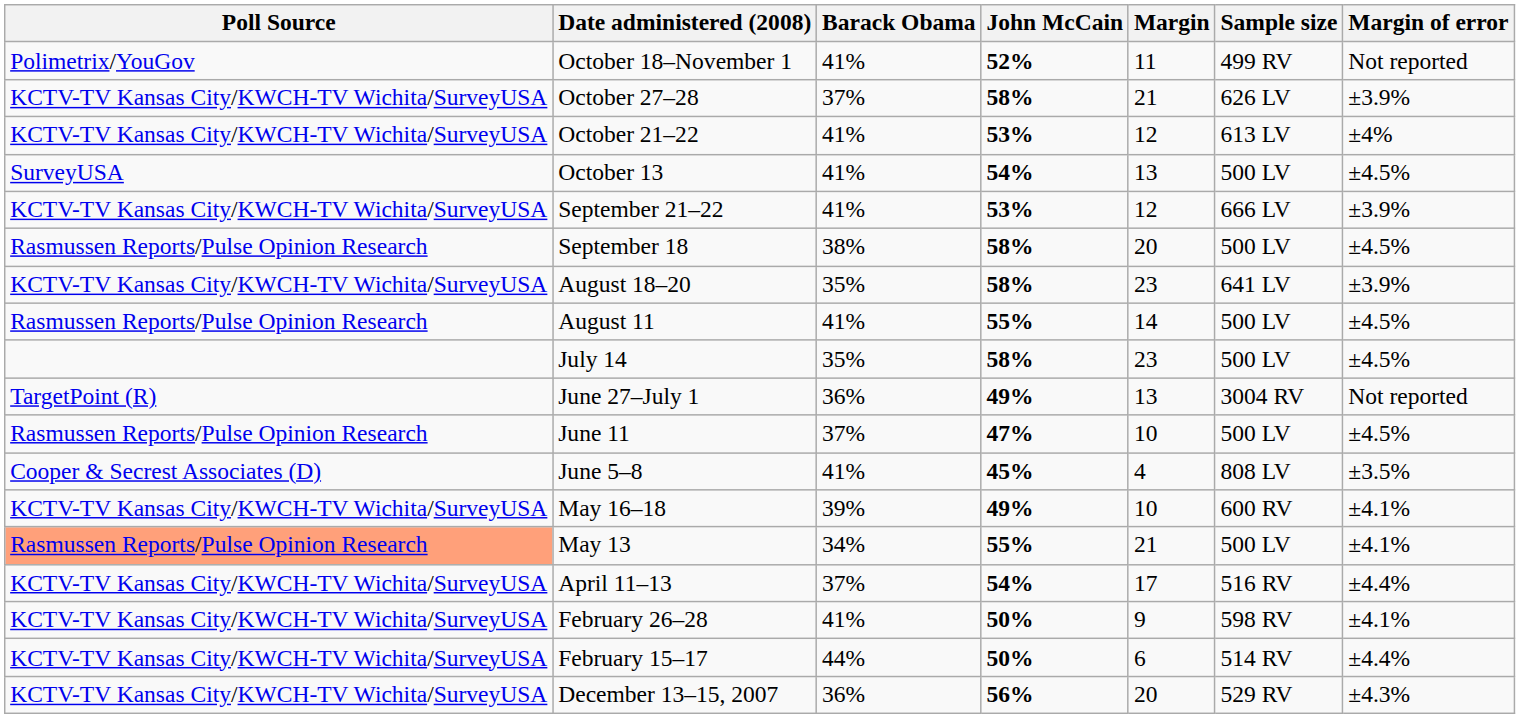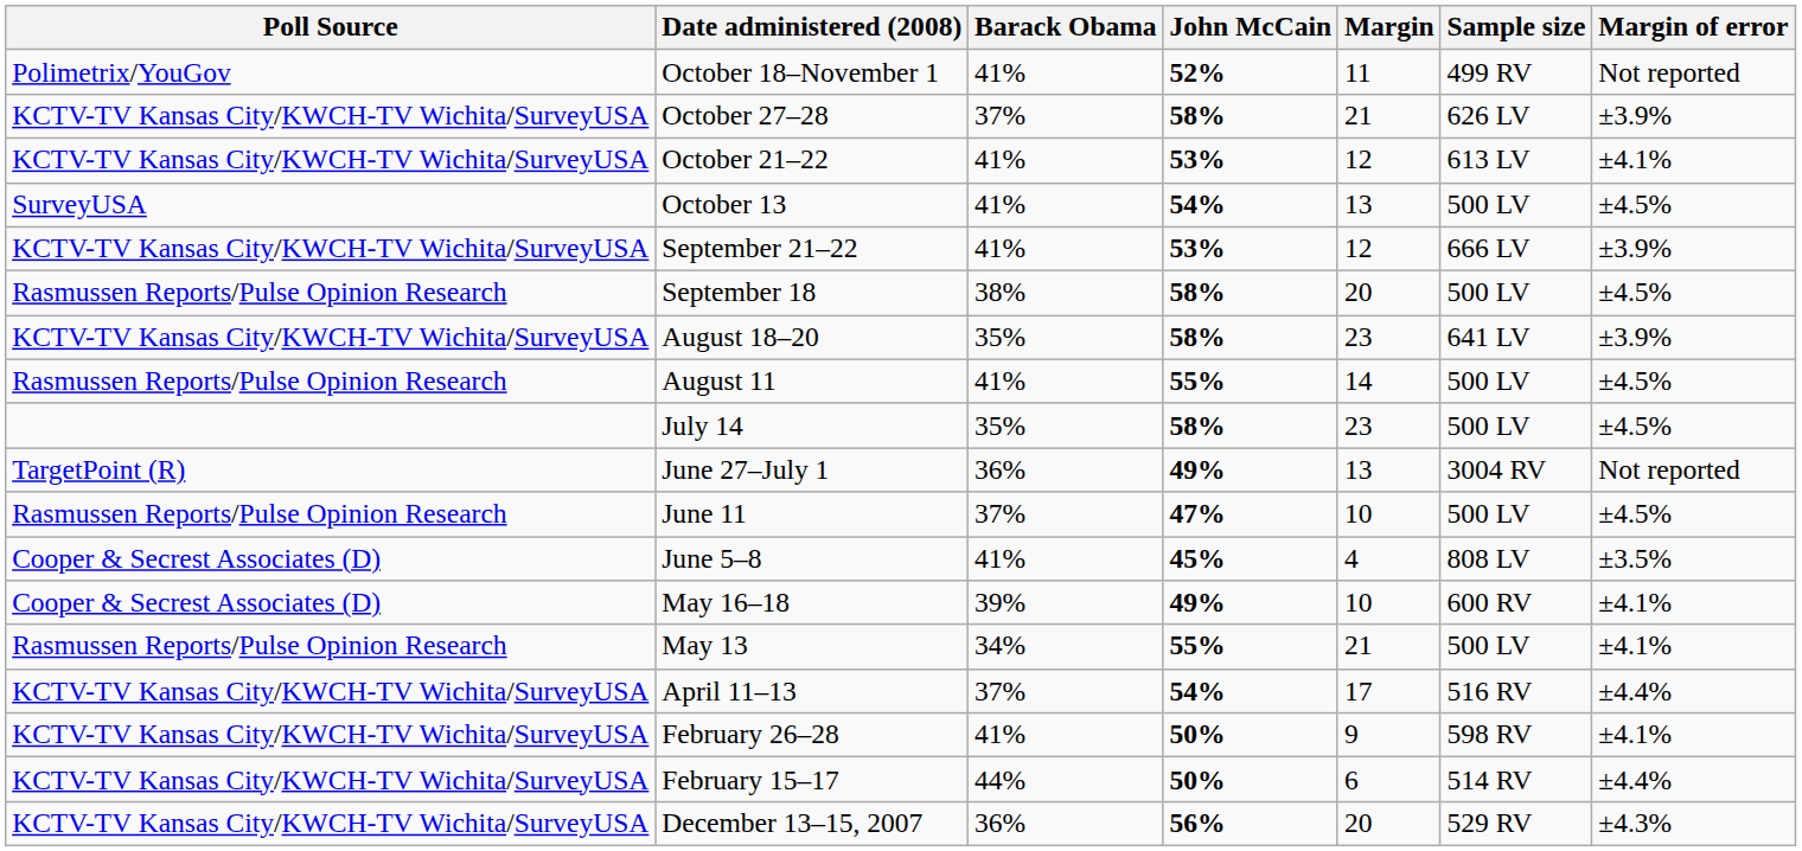 <table class="wikitable collapsible">
 <tr>
 <th>Poll Source</th>
 <th>Date administered (2008)</th>
 <th>Barack Obama</th>
 <th>John McCain</th>
 <th>Margin</th>
 <th>Sample size</th>
 <th>Margin of error</th>
 </tr>
 <tr>
 <td><a href='#'>Polimetrix</a>/<a href='#'>YouGov</a></td>
 <td>October 18–November 1</td>
 <td>41%</td>
 <td><strong>52%</strong></td>
 <td>11</td>
 <td>499 RV</td>
 <td>Not reported</td>
 </tr>
 <tr>
 <td><a href='#'>KCTV-TV Kansas City</a>/<a href='#'>KWCH-TV Wichita</a>/<a href='#'>SurveyUSA</a></td>
 <td>October 27–28</td>
 <td>37%</td>
 <td><strong>58%</strong></td>
 <td>21</td>
 <td>626 LV</td>
 <td>±3.9%</td>
 </tr>
 <tr>
 <td><a href='#'>KCTV-TV Kansas City</a>/<a href='#'>KWCH-TV Wichita</a>/<a href='#'>SurveyUSA</a></td>
 <td>October 21–22</td>
 <td>41%</td>
 <td><strong>53%</strong></td>
 <td>12</td>
 <td>613 LV</td>
-<td>±4%</td>
+<td>±4.1%</td>
 </tr>
 <tr>
 <td><a href='#'>SurveyUSA</a></td>
 <td>October 13</td>
 <td>41%</td>
 <td><strong>54%</strong></td>
 <td>13</td>
 <td>500 LV</td>
 <td>±4.5%</td>
 </tr>
 <tr>
 <td><a href='#'>KCTV-TV Kansas City</a>/<a href='#'>KWCH-TV Wichita</a>/<a href='#'>SurveyUSA</a></td>
 <td>September 21–22</td>
 <td>41%</td>
 <td><strong>53%</strong></td>
 <td>12</td>
 <td>666 LV</td>
 <td>±3.9%</td>
 </tr>
 <tr>
 <td><a href='#'>Rasmussen Reports</a>/<a href='#'>Pulse Opinion Research</a></td>
 <td>September 18</td>
 <td>38%</td>
 <td><strong>58%</strong></td>
 <td>20</td>
 <td>500 LV</td>
 <td>±4.5%</td>
 </tr>
 <tr>
 <td><a href='#'>KCTV-TV Kansas City</a>/<a href='#'>KWCH-TV Wichita</a>/<a href='#'>SurveyUSA</a></td>
 <td>August 18–20</td>
 <td>35%</td>
 <td><strong>58%</strong></td>
 <td>23</td>
 <td>641 LV</td>
 <td>±3.9%</td>
 </tr>
 <tr>
 <td><a href='#'>Rasmussen Reports</a>/<a href='#'>Pulse Opinion Research</a></td>
 <td>August 11</td>
 <td>41%</td>
 <td><strong>55%</strong></td>
 <td>14</td>
 <td>500 LV</td>
 <td>±4.5%</td>
 </tr>
 <tr>
 <td></td>
 <td>July 14</td>
 <td>35%</td>
 <td><strong>58%</strong></td>
 <td>23</td>
 <td>500 LV</td>
 <td>±4.5%</td>
 </tr>
 <tr>
 <td><a href='#'>TargetPoint (R)</a></td>
 <td>June 27–July 1</td>
 <td>36%</td>
 <td><strong>49%</strong></td>
 <td>13</td>
 <td>3004 RV</td>
 <td>Not reported</td>
 </tr>
 <tr>
 <td><a href='#'>Rasmussen Reports</a>/<a href='#'>Pulse Opinion Research</a></td>
 <td>June 11</td>
 <td>37%</td>
 <td><strong>47%</strong></td>
 <td>10</td>
 <td>500 LV</td>
 <td>±4.5%</td>
 </tr>
 <tr>
 <td><a href='#'>Cooper & Secrest Associates (D)</a></td>
 <td>June 5–8</td>
 <td>41%</td>
 <td><strong>45%</strong></td>
 <td>4</td>
 <td>808 LV</td>
 <td>±3.5%</td>
 </tr>
 <tr>
-<td><a href='#'>KCTV-TV Kansas City</a>/<a href='#'>KWCH-TV Wichita</a>/<a href='#'>SurveyUSA</a></td>
+<td><a href='#'>Cooper & Secrest Associates (D)</a></td>
 <td>May 16–18</td>
 <td>39%</td>
 <td><strong>49%</strong></td>
 <td>10</td>
 <td>600 RV</td>
 <td>±4.1%</td>
 </tr>
 <tr>
-<td style="background: lightsalmon;"><a href='#'>Rasmussen Reports</a>/<a href='#'>Pulse Opinion Research</a></td>
+<td><a href='#'>Rasmussen Reports</a>/<a href='#'>Pulse Opinion Research</a></td>
 <td>May 13</td>
 <td>34%</td>
 <td><strong>55%</strong></td>
 <td>21</td>
 <td>500 LV</td>
 <td>±4.1%</td>
 </tr>
 <tr>
 <td><a href='#'>KCTV-TV Kansas City</a>/<a href='#'>KWCH-TV Wichita</a>/<a href='#'>SurveyUSA</a></td>
 <td>April 11–13</td>
 <td>37%</td>
 <td><strong>54%</strong></td>
 <td>17</td>
 <td>516 RV</td>
 <td>±4.4%</td>
 </tr>
 <tr>
 <td><a href='#'>KCTV-TV Kansas City</a>/<a href='#'>KWCH-TV Wichita</a>/<a href='#'>SurveyUSA</a></td>
 <td>February 26–28</td>
 <td>41%</td>
 <td><strong>50%</strong></td>
 <td>9</td>
 <td>598 RV</td>
 <td>±4.1%</td>
 </tr>
 <tr>
 <td><a href='#'>KCTV-TV Kansas City</a>/<a href='#'>KWCH-TV Wichita</a>/<a href='#'>SurveyUSA</a></td>
 <td>February 15–17</td>
 <td>44%</td>
 <td><strong>50%</strong></td>
 <td>6</td>
 <td>514 RV</td>
 <td>±4.4%</td>
 </tr>
 <tr>
 <td><a href='#'>KCTV-TV Kansas City</a>/<a href='#'>KWCH-TV Wichita</a>/<a href='#'>SurveyUSA</a></td>
 <td>December 13–15, 2007</td>
 <td>36%</td>
 <td><strong>56%</strong></td>
 <td>20</td>
 <td>529 RV</td>
 <td>±4.3%</td>
 </tr>
 </table>
